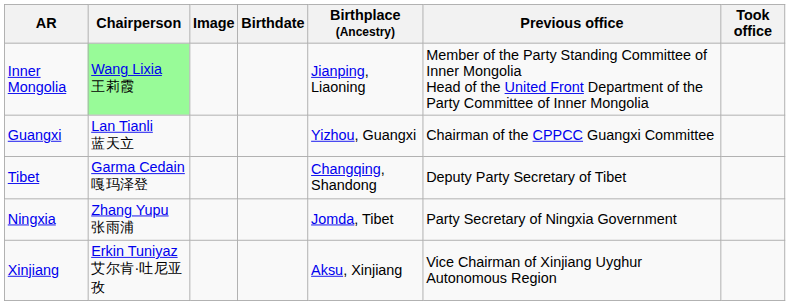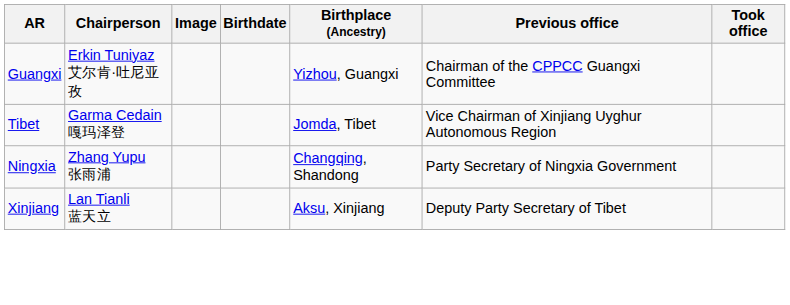 <table class="wikitable sortable" style="text-align: left">
 <tr>
 <th>AR</th>
 <th>Chairperson</th>
 <th>Image</th>
 <th>Birthdate</th>
 <th>Birthplace<br><small>(Ancestry)</small></th>
 <th>Previous office</th>
 <th>Took office</th>
 </tr>
 <tr>
-<td><a href='#'>Inner Mongolia</a></td>
-<td bgcolor=palegreen><a href='#'>Wang Lixia</a><br>王莉霞<br></td>
-<td></td>
-<td> </td>
-<td><a href='#'>Jianping</a>, Liaoning</td>
-<td>Member of the Party Standing Committee of Inner Mongolia<br>Head of the <a href='#'>United Front</a> Department of the Party Committee of Inner Mongolia</td>
-<td> </td>
-</tr>
-<tr>
 <td><a href='#'>Guangxi</a></td>
-<td><a href='#'>Lan Tianli</a><br>蓝天立<br></td>
+<td><a href='#'>Erkin Tuniyaz</a><br>艾尔肯·吐尼亚孜<br></td>
 <td></td>
 <td> </td>
 <td><a href='#'>Yizhou</a>, Guangxi</td>
 <td>Chairman of the <a href='#'>CPPCC</a> Guangxi Committee</td>
 <td> </td>
 </tr>
 <tr>
 <td><a href='#'>Tibet</a></td>
 <td><a href='#'>Garma Cedain</a><br>嘎玛泽登<br></td>
 <td></td>
 <td> </td>
-<td><a href='#'>Changqing</a>, Shandong</td>
-<td>Deputy Party Secretary of Tibet</td>
+<td><a href='#'>Jomda</a>, Tibet</td>
+<td>Vice Chairman of Xinjiang Uyghur Autonomous Region</td>
 <td> </td>
 </tr>
 <tr>
 <td><a href='#'>Ningxia</a></td>
 <td><a href='#'>Zhang Yupu</a><br>张雨浦</td>
 <td></td>
 <td> </td>
-<td><a href='#'>Jomda</a>, Tibet</td>
+<td><a href='#'>Changqing</a>, Shandong</td>
 <td>Party Secretary of Ningxia Government</td>
 <td> </td>
 </tr>
 <tr>
 <td><a href='#'>Xinjiang</a></td>
-<td><a href='#'>Erkin Tuniyaz</a><br>艾尔肯·吐尼亚孜<br></td>
+<td><a href='#'>Lan Tianli</a><br>蓝天立<br></td>
 <td></td>
 <td> </td>
 <td><a href='#'>Aksu</a>, Xinjiang</td>
-<td>Vice Chairman of Xinjiang Uyghur Autonomous Region</td>
+<td>Deputy Party Secretary of Tibet</td>
 <td> </td>
 </tr>
 </table>
